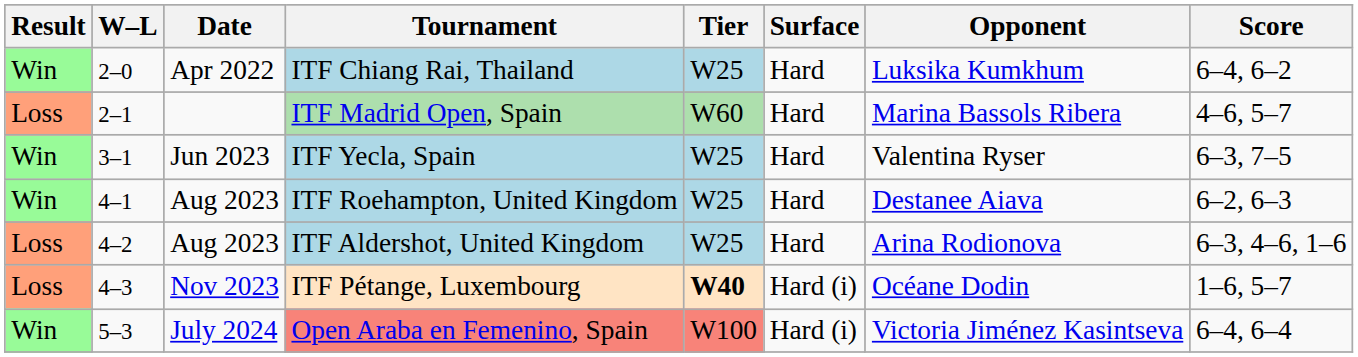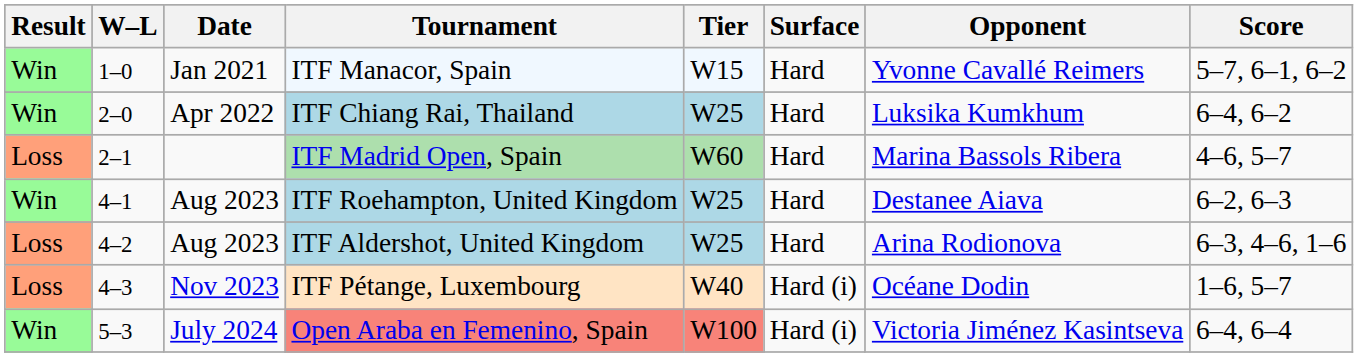 <table class="sortable wikitable">
 <tr>
 <th>Result</th>
 <th class="unsortable">W–L</th>
 <th>Date</th>
 <th>Tournament</th>
 <th>Tier</th>
 <th>Surface</th>
 <th>Opponent</th>
 <th class="unsortable">Score</th>
+</tr>
+<tr>
+<td bgcolor="98fb98">Win</td>
+<td><small>1–0</small></td>
+<td>Jan 2021</td>
+<td style="background:#f0f8ff;">ITF Manacor, Spain</td>
+<td style="background:#f0f8ff;">W15</td>
+<td>Hard</td>
+<td> <a href='#'>Yvonne Cavallé Reimers</a></td>
+<td>5–7, 6–1, 6–2</td>
 </tr>
 <tr>
 <td bgcolor="98fb98">Win</td>
 <td><small>2–0</small></td>
 <td>Apr 2022</td>
 <td style="background:lightblue;">ITF Chiang Rai, Thailand</td>
 <td style="background:lightblue;">W25</td>
 <td>Hard</td>
 <td> <a href='#'>Luksika Kumkhum</a></td>
 <td>6–4, 6–2</td>
 </tr>
 <tr>
 <td bgcolor=ffa07a>Loss</td>
 <td><small>2–1</small></td>
 <td><a href='#'></a></td>
 <td style="background:#addfad;"><a href='#'>ITF Madrid Open</a>, Spain</td>
 <td style="background:#addfad;">W60</td>
 <td>Hard</td>
 <td> <a href='#'>Marina Bassols Ribera</a></td>
 <td>4–6, 5–7</td>
-</tr>
-<tr>
-<td bgcolor="98fb98">Win</td>
-<td><small>3–1</small></td>
-<td>Jun 2023</td>
-<td style="background:lightblue;">ITF Yecla, Spain</td>
-<td style="background:lightblue;">W25</td>
-<td>Hard</td>
-<td> Valentina Ryser</td>
-<td>6–3, 7–5</td>
 </tr>
 <tr>
 <td bgcolor="98fb98">Win</td>
 <td><small>4–1</small></td>
 <td>Aug 2023</td>
 <td style="background:lightblue;">ITF Roehampton, United Kingdom</td>
 <td style="background:lightblue;">W25</td>
 <td>Hard</td>
 <td> <a href='#'>Destanee Aiava</a></td>
 <td>6–2, 6–3</td>
 </tr>
 <tr>
 <td bgcolor=ffa07a>Loss</td>
 <td><small>4–2</small></td>
 <td>Aug 2023</td>
 <td style="background:lightblue;">ITF Aldershot, United Kingdom</td>
 <td style="background:lightblue;">W25</td>
 <td>Hard</td>
 <td> <a href='#'>Arina Rodionova</a></td>
 <td>6–3, 4–6, 1–6</td>
 </tr>
 <tr>
 <td bgcolor=ffa07a>Loss</td>
 <td><small>4–3</small></td>
 <td><a href='#'>Nov 2023</a></td>
 <td style="background:#ffe4c4;">ITF Pétange, Luxembourg</td>
-<td style="background:#ffe4c4;"><strong>W40</strong></td>
+<td style="background:#ffe4c4;">W40</td>
 <td>Hard (i)</td>
 <td> <a href='#'>Océane Dodin</a></td>
 <td>1–6, 5–7</td>
 </tr>
 <tr>
 <td bgcolor="98fb98">Win</td>
 <td><small>5–3</small></td>
 <td><a href='#'>July 2024</a></td>
 <td style="background:#f88379;"><a href='#'>Open Araba en Femenino</a>, Spain</td>
 <td style="background:#f88379;">W100</td>
 <td>Hard (i)</td>
 <td> <a href='#'>Victoria Jiménez Kasintseva</a></td>
 <td>6–4, 6–4</td>
 </tr>
 </table>
